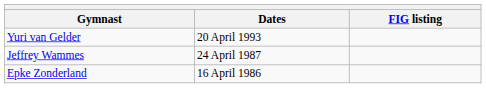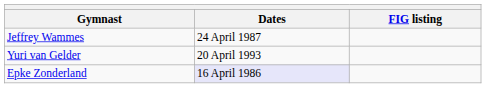 <table class="wikitable mw-collapsible mw-collapsed" width="75%">
 <tr>
 <th colspan="3"></th>
 </tr>
 <tr>
 <th>Gymnast</th>
 <th>Dates</th>
 <th><a href='#'>FIG</a> listing</th>
 </tr>
 <tr>
+<td><a href='#'>Jeffrey Wammes</a></td>
+<td>24 April 1987</td>
+<td></td>
+</tr>
+<tr>
 <td><a href='#'>Yuri van Gelder</a></td>
 <td>20 April 1993</td>
 <td></td>
 </tr>
 <tr>
-<td><a href='#'>Jeffrey Wammes</a></td>
-<td>24 April 1987</td>
-<td></td>
-</tr>
-<tr>
 <td><a href='#'>Epke Zonderland</a></td>
-<td>16 April 1986</td>
+<td style="background: lavender;">16 April 1986</td>
 <td></td>
 </tr>
 </table>
